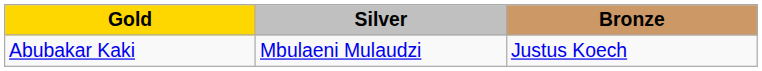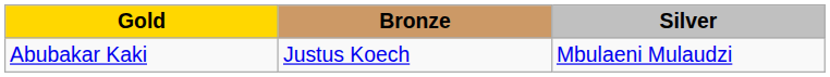 <table class="wikitable" style="text-align:left">
 <tr align="center">
 <td width=200 bgcolor=gold><strong>Gold</strong></td>
+<td width=200 bgcolor=CC9966><strong>Bronze</strong></td>
 <td width=200 bgcolor=silver><strong>Silver</strong></td>
-<td width=200 bgcolor=CC9966><strong>Bronze</strong></td>
 </tr>
 <tr>
 <td><a href='#'>Abubakar Kaki</a><br><em></em></td>
+<td><a href='#'>Justus Koech</a><br><em></em></td>
 <td><a href='#'>Mbulaeni Mulaudzi</a><br><em></em></td>
-<td><a href='#'>Justus Koech</a><br><em></em></td>
 </tr>
 </table>
